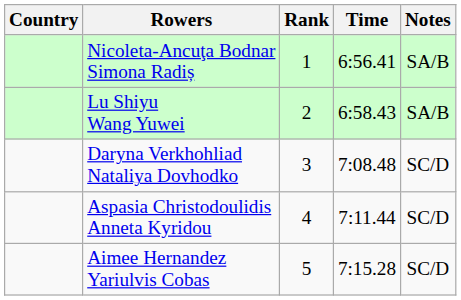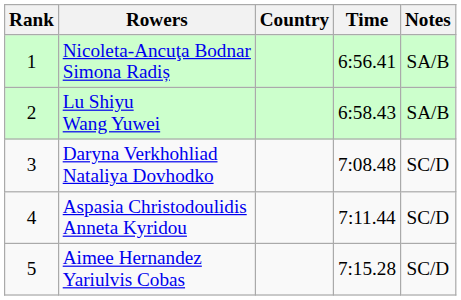 <table class="wikitable" style="text-align:center">
 <tr>
+<th>Rank</th>
+<th>Rowers</th>
 <th>Country</th>
-<th>Rowers</th>
-<th>Rank</th>
 <th>Time</th>
 <th>Notes</th>
 </tr>
 <tr bgcolor=ccffcc>
+<td>1</td>
+<td align="left"><a href='#'>Nicoleta-Ancuţa Bodnar</a><br><a href='#'>Simona Radiș</a></td>
 <td align="left"></td>
-<td align="left"><a href='#'>Nicoleta-Ancuţa Bodnar</a><br><a href='#'>Simona Radiș</a></td>
-<td>1</td>
 <td>6:56.41</td>
 <td>SA/B</td>
 </tr>
 <tr bgcolor=ccffcc>
+<td>2</td>
+<td align="left"><a href='#'>Lu Shiyu</a><br><a href='#'>Wang Yuwei</a></td>
 <td align="left"></td>
-<td align="left"><a href='#'>Lu Shiyu</a><br><a href='#'>Wang Yuwei</a></td>
-<td>2</td>
 <td>6:58.43</td>
 <td>SA/B</td>
 </tr>
 <tr>
+<td>3</td>
+<td align="left"><a href='#'>Daryna Verkhohliad</a><br><a href='#'>Nataliya Dovhodko</a></td>
 <td align="left"></td>
-<td align="left"><a href='#'>Daryna Verkhohliad</a><br><a href='#'>Nataliya Dovhodko</a></td>
-<td>3</td>
 <td>7:08.48</td>
 <td>SC/D</td>
 </tr>
 <tr>
+<td>4</td>
+<td align="left"><a href='#'>Aspasia Christodoulidis</a><br><a href='#'>Anneta Kyridou</a></td>
 <td align="left"></td>
-<td align="left"><a href='#'>Aspasia Christodoulidis</a><br><a href='#'>Anneta Kyridou</a></td>
-<td>4</td>
 <td>7:11.44</td>
 <td>SC/D</td>
 </tr>
 <tr>
+<td>5</td>
+<td align="left"><a href='#'>Aimee Hernandez</a><br><a href='#'>Yariulvis Cobas</a></td>
 <td align="left"></td>
-<td align="left"><a href='#'>Aimee Hernandez</a><br><a href='#'>Yariulvis Cobas</a></td>
-<td>5</td>
 <td>7:15.28</td>
 <td>SC/D</td>
 </tr>
 </table>
